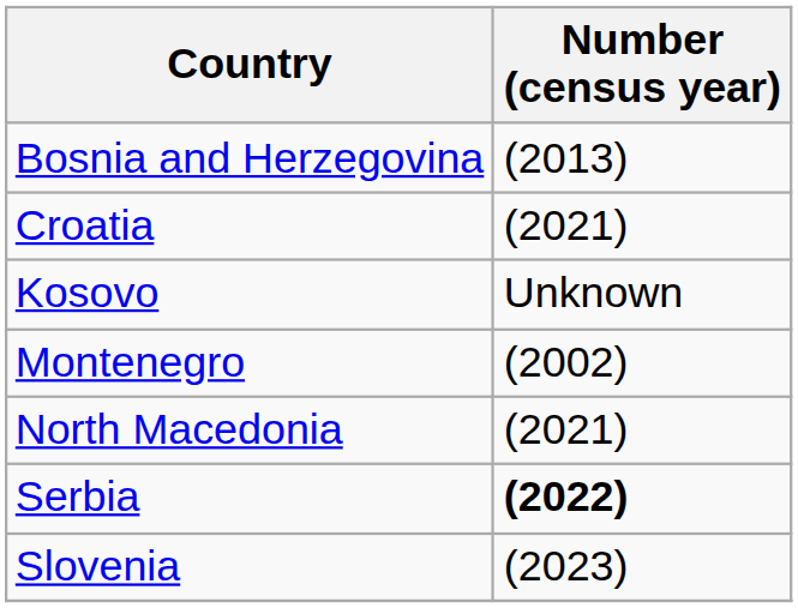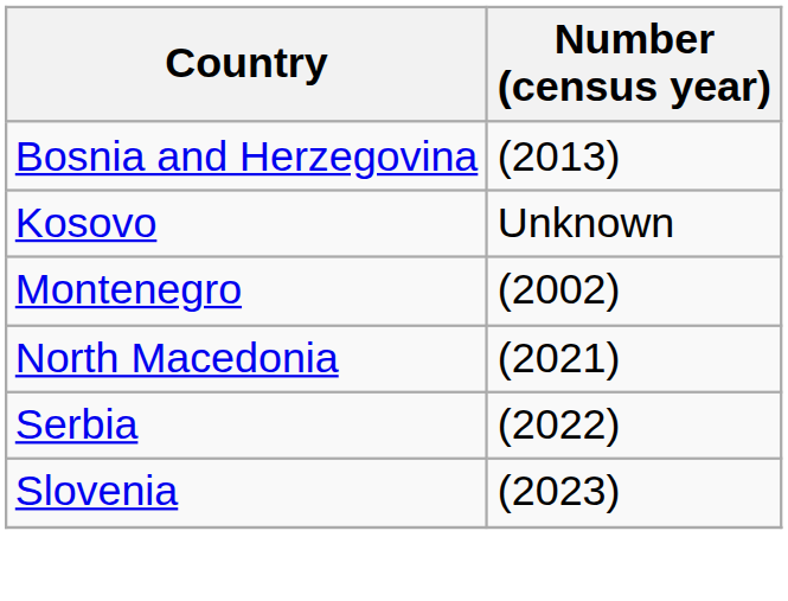 <table class="wikitable sortable" style="float: right; margin-left: 10px;">
 <tr>
 <th scope="col">Country</th>
 <th scope="col">Number<br>(census year)</th>
 </tr>
 <tr>
 <td><a href='#'>Bosnia and Herzegovina</a></td>
 <td> (2013)</td>
-</tr>
-<tr>
-<td><a href='#'>Croatia</a></td>
-<td> (2021)</td>
 </tr>
 <tr>
 <td><a href='#'>Kosovo</a></td>
 <td>Unknown</td>
 </tr>
 <tr>
 <td><a href='#'>Montenegro</a></td>
 <td> (2002)</td>
 </tr>
 <tr>
 <td><a href='#'>North Macedonia</a></td>
 <td> (2021)</td>
 </tr>
 <tr>
 <td><a href='#'>Serbia</a></td>
-<td><strong> (2022)</strong></td>
+<td> (2022)</td>
 </tr>
 <tr>
 <td><a href='#'>Slovenia</a></td>
 <td> (2023)</td>
 </tr>
 <tr class="sortbottom">
 </tr>
 </table>
